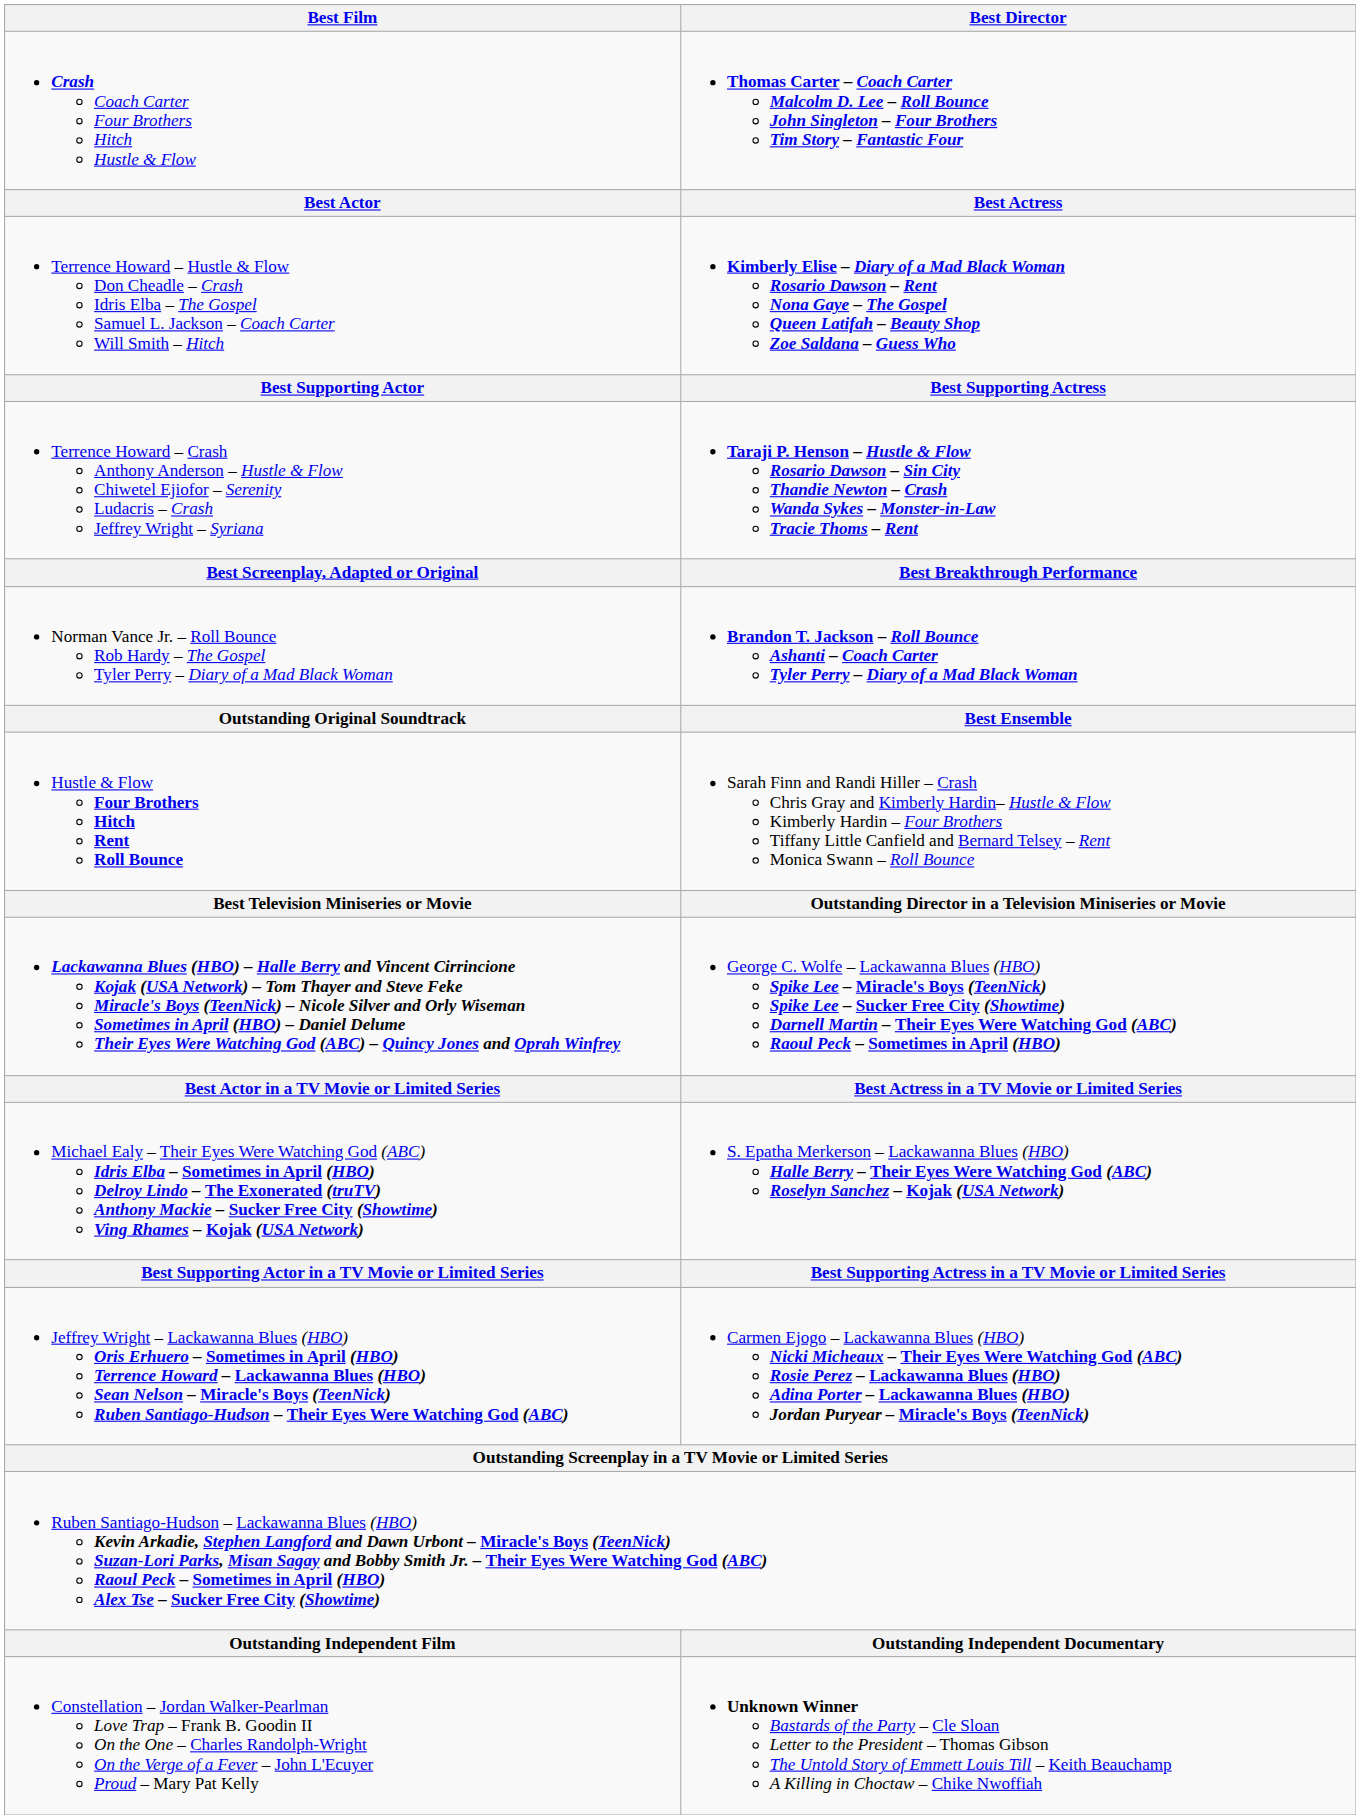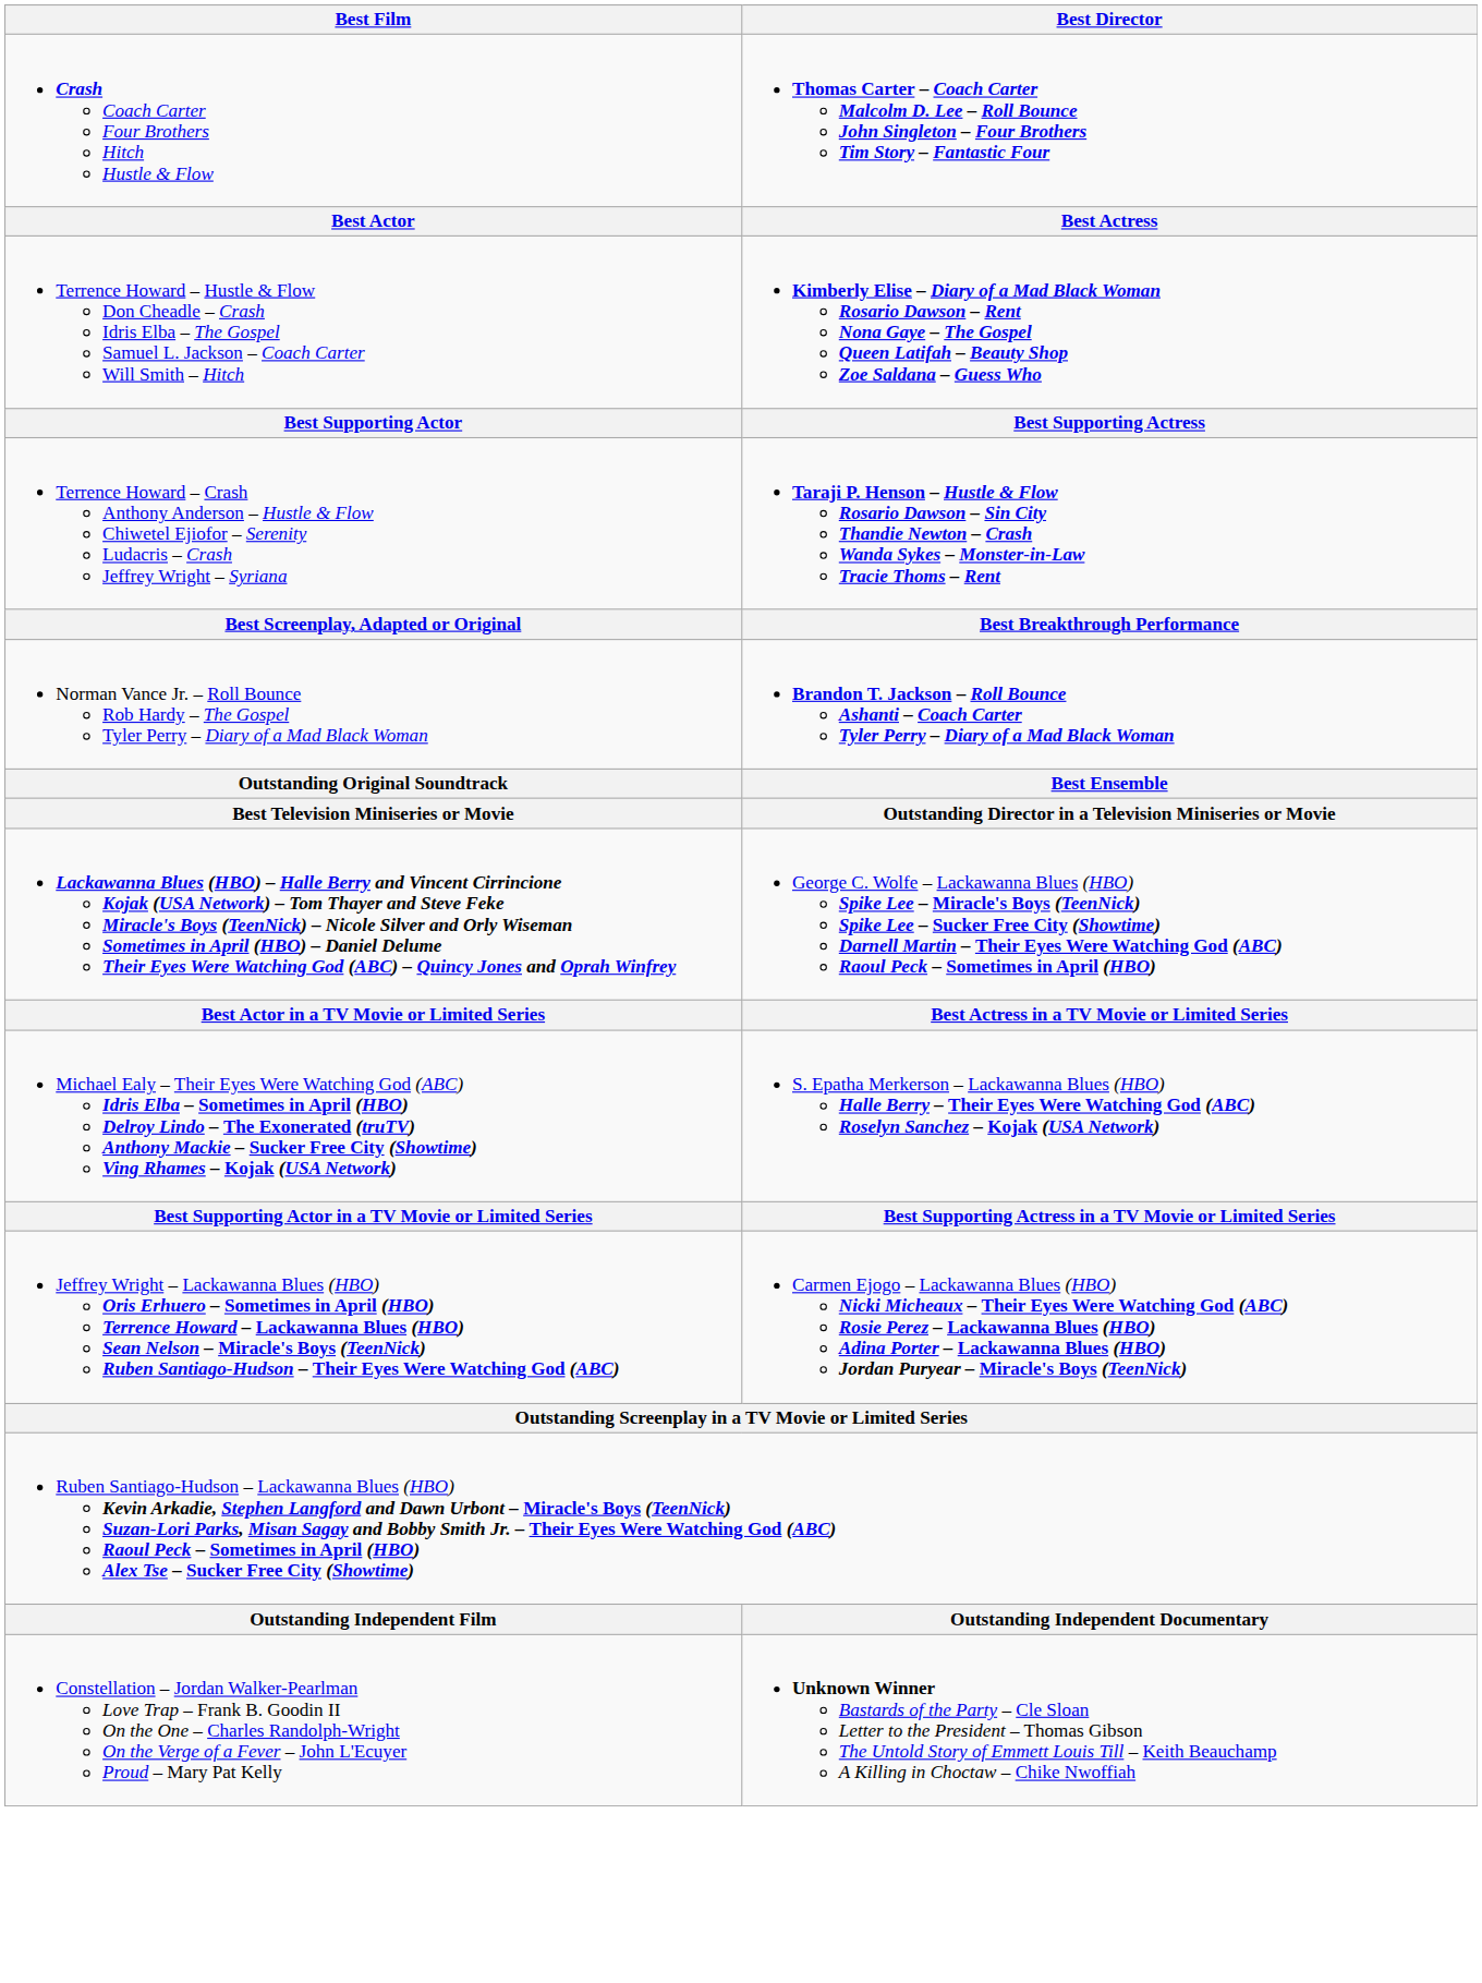 <table class=wikitable width="100%">
 <tr>
 <th width="50%"><a href='#'>Best Film</a></th>
 <th width="50%"><a href='#'>Best Director</a></th>
 </tr>
 <tr>
 <td valign="top"><br><ul><li><strong><em><a href='#'>Crash</a></em></strong><ul><li><em><a href='#'>Coach Carter</a></em></li><li><em><a href='#'>Four Brothers</a></em></li><li><em><a href='#'>Hitch</a></em></li><li><em><a href='#'>Hustle & Flow</a></em></li></ul></li></ul></td>
 <td valign="top"><br><ul><li><strong><a href='#'>Thomas Carter</a> – <em><a href='#'>Coach Carter</a><strong><em><ul><li><a href='#'>Malcolm D. Lee</a> – </em><a href='#'>Roll Bounce</a><em></li><li><a href='#'>John Singleton</a> – </em><a href='#'>Four Brothers</a><em></li><li><a href='#'>Tim Story</a> – </em><a href='#'>Fantastic Four</a><em></li></ul></li></ul></td>
 </tr>
 <tr>
 <th width="50%"><a href='#'>Best Actor</a></th>
 <th width="50%"><a href='#'>Best Actress</a></th>
 </tr>
 <tr>
 <td valign="top"><br><ul><li></strong><a href='#'>Terrence Howard</a> – </em><a href='#'>Hustle & Flow</a></em></strong><ul><li><a href='#'>Don Cheadle</a> – <em><a href='#'>Crash</a></em></li><li><a href='#'>Idris Elba</a> – <em><a href='#'>The Gospel</a></em></li><li><a href='#'>Samuel L. Jackson</a> – <em><a href='#'>Coach Carter</a></em></li><li><a href='#'>Will Smith</a> – <em><a href='#'>Hitch</a></em></li></ul></li></ul></td>
 <td valign="top"><br><ul><li><strong><a href='#'>Kimberly Elise</a> – <em><a href='#'>Diary of a Mad Black Woman</a><strong><em><ul><li><a href='#'>Rosario Dawson</a> – </em><a href='#'>Rent</a><em></li><li><a href='#'>Nona Gaye</a> – </em><a href='#'>The Gospel</a><em></li><li><a href='#'>Queen Latifah</a> – </em><a href='#'>Beauty Shop</a><em></li><li><a href='#'>Zoe Saldana</a> – </em><a href='#'>Guess Who</a><em></li></ul></li></ul></td>
 </tr>
 <tr>
 <th width="50%"><a href='#'>Best Supporting Actor</a></th>
 <th width="50%"><a href='#'>Best Supporting Actress</a></th>
 </tr>
 <tr>
 <td valign="top"><br><ul><li></strong><a href='#'>Terrence Howard</a> – </em><a href='#'>Crash</a></em></strong><ul><li><a href='#'>Anthony Anderson</a> – <em><a href='#'>Hustle & Flow</a></em></li><li><a href='#'>Chiwetel Ejiofor</a> – <em><a href='#'>Serenity</a></em></li><li><a href='#'>Ludacris</a> – <em><a href='#'>Crash</a></em></li><li><a href='#'>Jeffrey Wright</a> – <em><a href='#'>Syriana</a></em></li></ul></li></ul></td>
 <td valign="top"><br><ul><li><strong><a href='#'>Taraji P. Henson</a> – <em><a href='#'>Hustle & Flow</a><strong><em><ul><li><a href='#'>Rosario Dawson</a> – </em><a href='#'>Sin City</a><em></li><li><a href='#'>Thandie Newton</a> – </em><a href='#'>Crash</a><em></li><li><a href='#'>Wanda Sykes</a> – </em><a href='#'>Monster-in-Law</a><em></li><li><a href='#'>Tracie Thoms</a> – </em><a href='#'>Rent</a><em></li></ul></li></ul></td>
 </tr>
 <tr>
 <th width="50%"><a href='#'>Best Screenplay, Adapted or Original</a></th>
 <th width="50%"><a href='#'>Best Breakthrough Performance</a></th>
 </tr>
 <tr>
 <td valign="top"><br><ul><li></strong>Norman Vance Jr. – </em><a href='#'>Roll Bounce</a></em></strong><ul><li><a href='#'>Rob Hardy</a> – <em><a href='#'>The Gospel</a></em></li><li><a href='#'>Tyler Perry</a> – <em><a href='#'>Diary of a Mad Black Woman</a></em></li></ul></li></ul></td>
 <td valign="top"><br><ul><li><strong><a href='#'>Brandon T. Jackson</a> – <em><a href='#'>Roll Bounce</a><strong><em><ul><li><a href='#'>Ashanti</a> – </em><a href='#'>Coach Carter</a><em></li><li><a href='#'>Tyler Perry</a> – </em><a href='#'>Diary of a Mad Black Woman</a><em></li></ul></li></ul></td>
 </tr>
 <tr>
 <th width="50%">Outstanding Original Soundtrack</th>
 <th width="50%"><a href='#'>Best Ensemble</a> </th>
-</tr>
-<tr>
-<td valign="top"><br><ul><li></em></strong><a href='#'>Hustle & Flow</a><strong><em><ul><li></em><a href='#'>Four Brothers</a><em></li><li></em><a href='#'>Hitch</a><em></li><li></em><a href='#'>Rent</a><em></li><li></em><a href='#'>Roll Bounce</a><em></li></ul></li></ul></td>
-<td valign="top"><br><ul><li></strong>Sarah Finn and Randi Hiller – </em><a href='#'>Crash</a></em></strong><ul><li>Chris Gray and <a href='#'>Kimberly Hardin</a>– <em><a href='#'>Hustle & Flow</a></em></li><li>Kimberly Hardin – <em><a href='#'>Four Brothers</a></em></li><li>Tiffany Little Canfield and <a href='#'>Bernard Telsey</a> – <em><a href='#'>Rent</a></em></li><li>Monica Swann – <em><a href='#'>Roll Bounce</a></em></li></ul></li></ul></td>
 </tr>
 <tr>
 <th width="50%">Best Television Miniseries or Movie</th>
 <th width="50%">Outstanding Director in a Television Miniseries or Movie</th>
 </tr>
 <tr>
 <td valign="top"><br><ul><li><strong><em><a href='#'>Lackawanna Blues</a><em> (<a href='#'>HBO</a>) – <a href='#'>Halle Berry</a> and Vincent Cirrincione<strong><ul><li></em><a href='#'>Kojak</a><em> (<a href='#'>USA Network</a>) – Tom Thayer and Steve Feke</li><li></em><a href='#'>Miracle's Boys</a><em> (<a href='#'>TeenNick</a>) – Nicole Silver and Orly Wiseman</li><li></em><a href='#'>Sometimes in April</a><em> (<a href='#'>HBO</a>) – Daniel Delume</li><li></em><a href='#'>Their Eyes Were Watching God</a><em> (<a href='#'>ABC</a>) – <a href='#'>Quincy Jones</a> and <a href='#'>Oprah Winfrey</a></li></ul></li></ul></td>
 <td valign="top"><br><ul><li></strong><a href='#'>George C. Wolfe</a> – </em><a href='#'>Lackawanna Blues</a><em> (<a href='#'>HBO</a>)<strong><ul><li><a href='#'>Spike Lee</a> – </em><a href='#'>Miracle's Boys</a><em> (<a href='#'>TeenNick</a>)</li><li><a href='#'>Spike Lee</a> – </em><a href='#'>Sucker Free City</a><em> (<a href='#'>Showtime</a>)</li><li><a href='#'>Darnell Martin</a> – </em><a href='#'>Their Eyes Were Watching God</a><em> (<a href='#'>ABC</a>)</li><li><a href='#'>Raoul Peck</a> – </em><a href='#'>Sometimes in April</a><em> (<a href='#'>HBO</a>)</li></ul></li></ul></td>
 </tr>
 <tr>
 <th width="50%"><a href='#'>Best Actor in a TV Movie or Limited Series</a></th>
 <th width="50%"><a href='#'>Best Actress in a TV Movie or Limited Series</a></th>
 </tr>
 <tr>
 <td valign="top"><br><ul><li></strong><a href='#'>Michael Ealy</a> – </em><a href='#'>Their Eyes Were Watching God</a><em> (<a href='#'>ABC</a>)<strong><ul><li><a href='#'>Idris Elba</a> – </em><a href='#'>Sometimes in April</a><em> (<a href='#'>HBO</a>)</li><li><a href='#'>Delroy Lindo</a> – </em><a href='#'>The Exonerated</a><em> (<a href='#'>truTV</a>)</li><li><a href='#'>Anthony Mackie</a> – </em><a href='#'>Sucker Free City</a><em> (<a href='#'>Showtime</a>)</li><li><a href='#'>Ving Rhames</a> – </em><a href='#'>Kojak</a><em> (<a href='#'>USA Network</a>)</li></ul></li></ul></td>
 <td valign="top"><br><ul><li></strong><a href='#'>S. Epatha Merkerson</a> – </em><a href='#'>Lackawanna Blues</a><em> (<a href='#'>HBO</a>)<strong><ul><li><a href='#'>Halle Berry</a> – </em><a href='#'>Their Eyes Were Watching God</a><em> (<a href='#'>ABC</a>)</li><li><a href='#'>Roselyn Sanchez</a> – </em><a href='#'>Kojak</a><em> (<a href='#'>USA Network</a>)</li></ul></li></ul></td>
 </tr>
 <tr>
 <th width="50%"><a href='#'>Best Supporting Actor in a TV Movie or Limited Series</a></th>
 <th width="50%"><a href='#'>Best Supporting Actress in a TV Movie or Limited Series</a></th>
 </tr>
 <tr>
 <td valign="top"><br><ul><li></strong><a href='#'>Jeffrey Wright</a> – </em><a href='#'>Lackawanna Blues</a><em> (<a href='#'>HBO</a>)<strong><ul><li><a href='#'>Oris Erhuero</a> – </em><a href='#'>Sometimes in April</a><em> (<a href='#'>HBO</a>)</li><li><a href='#'>Terrence Howard</a> – </em><a href='#'>Lackawanna Blues</a><em> (<a href='#'>HBO</a>)</li><li><a href='#'>Sean Nelson</a> – </em><a href='#'>Miracle's Boys</a><em> (<a href='#'>TeenNick</a>)</li><li><a href='#'>Ruben Santiago-Hudson</a> – </em><a href='#'>Their Eyes Were Watching God</a><em> (<a href='#'>ABC</a>)</li></ul></li></ul></td>
 <td valign="top"><br><ul><li></strong><a href='#'>Carmen Ejogo</a> – </em><a href='#'>Lackawanna Blues</a><em> (<a href='#'>HBO</a>)<strong><ul><li><a href='#'>Nicki Micheaux</a> – </em><a href='#'>Their Eyes Were Watching God</a><em> (<a href='#'>ABC</a>)</li><li><a href='#'>Rosie Perez</a> – </em><a href='#'>Lackawanna Blues</a><em> (<a href='#'>HBO</a>)</li><li><a href='#'>Adina Porter</a> – </em><a href='#'>Lackawanna Blues</a><em> (<a href='#'>HBO</a>)</li><li>Jordan Puryear – </em><a href='#'>Miracle's Boys</a><em> (<a href='#'>TeenNick</a>)</li></ul></li></ul></td>
 </tr>
 <tr>
 <th width="100%" colspan="2">Outstanding Screenplay in a TV Movie or Limited Series</th>
 </tr>
 <tr>
 <td colspan="2" valign="top"><br><ul><li></strong><a href='#'>Ruben Santiago-Hudson</a> – </em><a href='#'>Lackawanna Blues</a><em> (<a href='#'>HBO</a>)<strong><ul><li>Kevin Arkadie, <a href='#'>Stephen Langford</a> and Dawn Urbont – </em><a href='#'>Miracle's Boys</a><em> (<a href='#'>TeenNick</a>)</li><li><a href='#'>Suzan-Lori Parks</a>, <a href='#'>Misan Sagay</a> and Bobby Smith Jr. – </em><a href='#'>Their Eyes Were Watching God</a><em> (<a href='#'>ABC</a>)</li><li><a href='#'>Raoul Peck</a> – </em><a href='#'>Sometimes in April</a><em> (<a href='#'>HBO</a>)</li><li><a href='#'>Alex Tse</a> – </em><a href='#'>Sucker Free City</a><em> (<a href='#'>Showtime</a>)</li></ul></li></ul></td>
 </tr>
 <tr>
 <th width="50%">Outstanding Independent Film</th>
 <th width="50%">Outstanding Independent Documentary</th>
 </tr>
 <tr>
 <td valign="top"><br><ul><li></em></strong><a href='#'>Constellation</a></em> – <a href='#'>Jordan Walker-Pearlman</a></strong><ul><li><em>Love Trap</em> – Frank B. Goodin II</li><li><em>On the One</em> – <a href='#'>Charles Randolph-Wright</a></li><li><em><a href='#'>On the Verge of a Fever</a></em> – <a href='#'>John L'Ecuyer</a></li><li><em><a href='#'>Proud</a></em> – Mary Pat Kelly</li></ul></li></ul></td>
 <td valign="top"><br><ul><li><strong>Unknown Winner</strong><ul><li><em><a href='#'>Bastards of the Party</a></em> – <a href='#'>Cle Sloan</a></li><li><em>Letter to the President</em> – Thomas Gibson</li><li><em><a href='#'>The Untold Story of Emmett Louis Till</a></em> – <a href='#'>Keith Beauchamp</a></li><li><em>A Killing in Choctaw</em> – <a href='#'>Chike Nwoffiah</a></li></ul></li></ul></td>
 </tr>
 </table>
